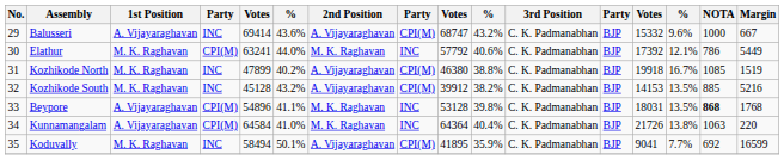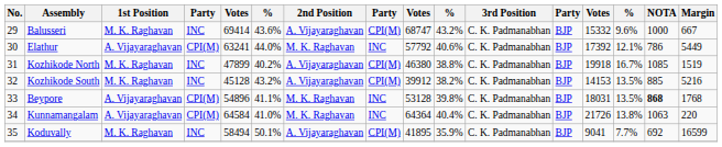 <table class="wikitable sortable" style="font-size:95%;">
 <tr>
 <th>No.</th>
 <th>Assembly</th>
 <th>1st Position</th>
 <th>Party</th>
 <th>Votes</th>
 <th>%</th>
 <th>2nd Position</th>
 <th>Party</th>
 <th>Votes</th>
 <th>%</th>
 <th>3rd Position</th>
 <th>Party</th>
 <th>Votes</th>
 <th>%</th>
 <th>NOTA</th>
 <th>Margin</th>
 </tr>
 <tr>
 <td>29</td>
 <td><a href='#'>Balusseri</a></td>
-<td><a href='#'>A. Vijayaraghavan</a></td>
+<td><a href='#'>M. K. Raghavan</a></td>
 <td><a href='#'>INC</a></td>
 <td>69414</td>
 <td>43.6%</td>
 <td><a href='#'>A. Vijayaraghavan</a></td>
 <td><a href='#'>CPI(M)</a></td>
 <td>68747</td>
 <td>43.2%</td>
 <td>C. K. Padmanabhan</td>
 <td><a href='#'>BJP</a></td>
 <td>15332</td>
 <td>9.6%</td>
 <td>1000</td>
 <td>667</td>
 </tr>
 <tr>
 <td>30</td>
 <td><a href='#'>Elathur</a></td>
-<td><a href='#'>M. K. Raghavan</a></td>
+<td><a href='#'>A. Vijayaraghavan</a></td>
 <td><a href='#'>CPI(M)</a></td>
 <td>63241</td>
 <td>44.0%</td>
 <td><a href='#'>M. K. Raghavan</a></td>
 <td><a href='#'>INC</a></td>
 <td>57792</td>
 <td>40.6%</td>
 <td>C. K. Padmanabhan</td>
 <td><a href='#'>BJP</a></td>
 <td>17392</td>
 <td>12.1%</td>
 <td>786</td>
 <td>5449</td>
 </tr>
 <tr>
 <td>31</td>
 <td><a href='#'>Kozhikode North</a></td>
 <td><a href='#'>M. K. Raghavan</a></td>
 <td><a href='#'>INC</a></td>
 <td>47899</td>
 <td>40.2%</td>
 <td><a href='#'>A. Vijayaraghavan</a></td>
 <td><a href='#'>CPI(M)</a></td>
 <td>46380</td>
 <td>38.8%</td>
 <td>C. K. Padmanabhan</td>
 <td><a href='#'>BJP</a></td>
 <td>19918</td>
 <td>16.7%</td>
 <td>1085</td>
 <td>1519</td>
 </tr>
 <tr>
 <td>32</td>
 <td><a href='#'>Kozhikode South</a></td>
 <td><a href='#'>M. K. Raghavan</a></td>
 <td><a href='#'>INC</a></td>
 <td>45128</td>
 <td>43.2%</td>
 <td><a href='#'>A. Vijayaraghavan</a></td>
 <td><a href='#'>CPI(M)</a></td>
 <td>39912</td>
 <td>38.2%</td>
 <td>C. K. Padmanabhan</td>
 <td><a href='#'>BJP</a></td>
 <td>14153</td>
 <td>13.5%</td>
 <td>885</td>
 <td>5216</td>
 </tr>
 <tr>
 <td>33</td>
 <td><a href='#'>Beypore</a></td>
 <td><a href='#'>A. Vijayaraghavan</a></td>
 <td><a href='#'>CPI(M)</a></td>
 <td>54896</td>
 <td>41.1%</td>
 <td><a href='#'>M. K. Raghavan</a></td>
 <td><a href='#'>INC</a></td>
 <td>53128</td>
 <td>39.8%</td>
 <td>C. K. Padmanabhan</td>
 <td><a href='#'>BJP</a></td>
 <td>18031</td>
 <td>13.5%</td>
 <td><strong>868</strong></td>
 <td>1768</td>
 </tr>
 <tr>
 <td>34</td>
 <td><a href='#'>Kunnamangalam</a></td>
 <td><a href='#'>A. Vijayaraghavan</a></td>
 <td><a href='#'>CPI(M)</a></td>
 <td>64584</td>
 <td>41.0%</td>
 <td><a href='#'>M. K. Raghavan</a></td>
 <td><a href='#'>INC</a></td>
 <td>64364</td>
 <td>40.4%</td>
 <td>C. K. Padmanabhan</td>
 <td><a href='#'>BJP</a></td>
 <td>21726</td>
 <td>13.8%</td>
 <td>1063</td>
 <td>220</td>
 </tr>
 <tr>
 <td>35</td>
 <td><a href='#'>Koduvally</a></td>
 <td><a href='#'>M. K. Raghavan</a></td>
 <td><a href='#'>INC</a></td>
 <td>58494</td>
 <td>50.1%</td>
 <td><a href='#'>A. Vijayaraghavan</a></td>
 <td><a href='#'>CPI(M)</a></td>
 <td>41895</td>
 <td>35.9%</td>
 <td>C. K. Padmanabhan</td>
 <td><a href='#'>BJP</a></td>
 <td>9041</td>
 <td>7.7%</td>
 <td>692</td>
 <td>16599</td>
 </tr>
 <tr>
 </tr>
 </table>
